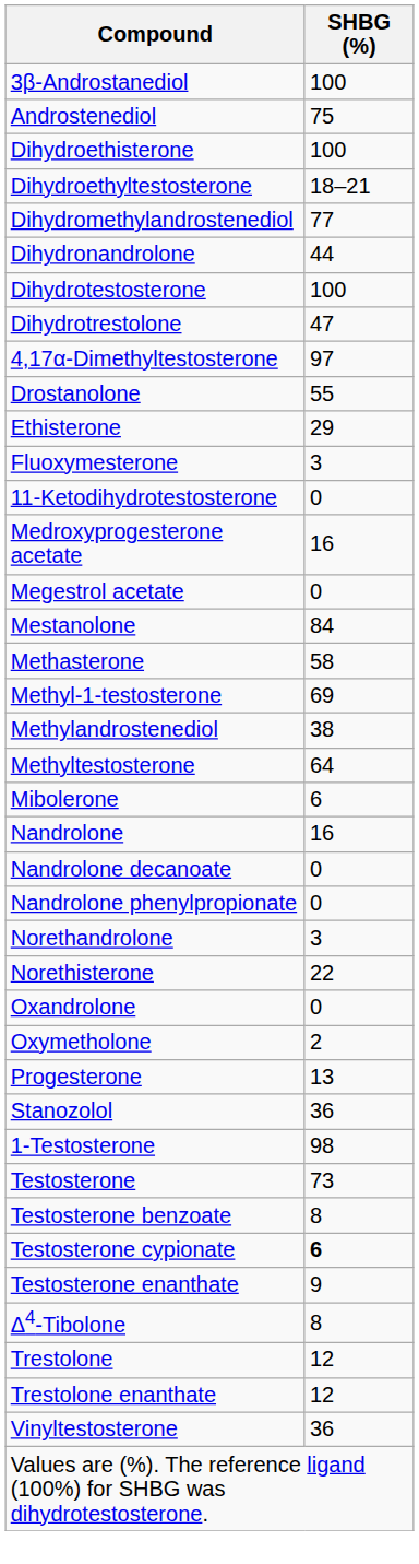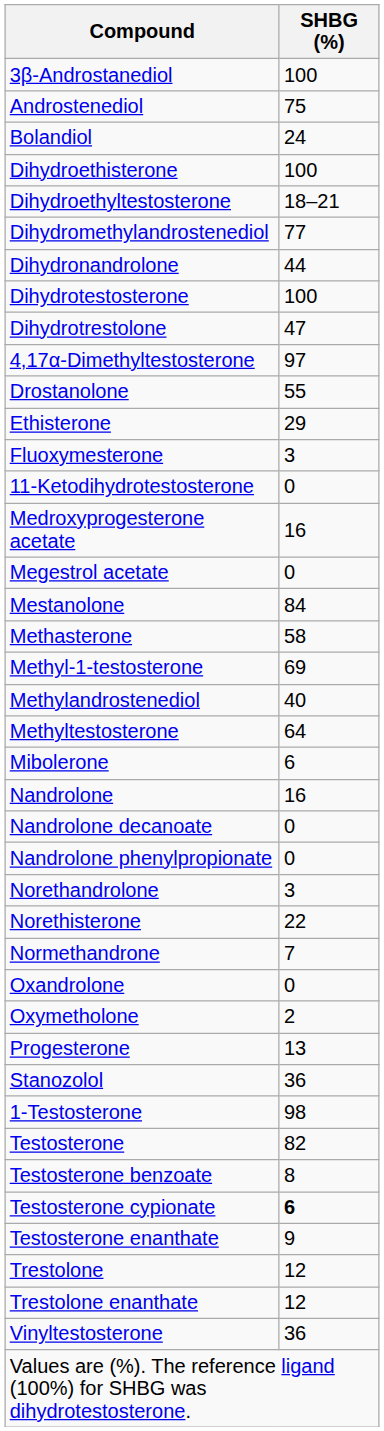 <table class="wikitable center sortable mw-collapsible mw-collapsed" style="width:300px; text-align:left; margin-left:auto; margin-right:auto; border:none;">
 <tr>
 <th>Compound</th>
 <th data-sort-type="number">SHBG (%)</th>
 </tr>
 <tr>
 <td><a href='#'>3β-Androstanediol</a></td>
 <td>100</td>
 </tr>
 <tr>
 <td><a href='#'>Androstenediol</a></td>
 <td>75</td>
+</tr>
+<tr>
+<td><a href='#'>Bolandiol</a></td>
+<td>24</td>
 </tr>
 <tr>
 <td><a href='#'>Dihydroethisterone</a></td>
 <td>100</td>
 </tr>
 <tr>
 <td><a href='#'>Dihydroethyltestosterone</a></td>
 <td>18–21</td>
 </tr>
 <tr>
 <td><a href='#'>Dihydromethylandrostenediol</a></td>
 <td>77</td>
 </tr>
 <tr>
 <td><a href='#'>Dihydronandrolone</a></td>
 <td>44</td>
 </tr>
 <tr>
 <td><a href='#'>Dihydrotestosterone</a></td>
 <td>100</td>
 </tr>
 <tr>
 <td><a href='#'>Dihydrotrestolone</a></td>
 <td>47</td>
 </tr>
 <tr>
 <td><a href='#'>4,17α-Dimethyltestosterone</a></td>
 <td>97</td>
 </tr>
 <tr>
 <td><a href='#'>Drostanolone</a></td>
 <td>55</td>
 </tr>
 <tr>
 <td><a href='#'>Ethisterone</a></td>
 <td>29</td>
 </tr>
 <tr>
 <td><a href='#'>Fluoxymesterone</a></td>
 <td>3</td>
 </tr>
 <tr>
 <td><a href='#'>11-Ketodihydrotestosterone</a></td>
 <td>0</td>
 </tr>
 <tr>
 <td><a href='#'>Medroxyprogesterone acetate</a></td>
 <td>16</td>
 </tr>
 <tr>
 <td><a href='#'>Megestrol acetate</a></td>
 <td>0</td>
 </tr>
 <tr>
 <td><a href='#'>Mestanolone</a></td>
 <td>84</td>
 </tr>
 <tr>
 <td><a href='#'>Methasterone</a></td>
 <td>58</td>
 </tr>
 <tr>
 <td><a href='#'>Methyl-1-testosterone</a></td>
 <td>69</td>
 </tr>
 <tr>
 <td><a href='#'>Methylandrostenediol</a></td>
-<td>38</td>
+<td>40</td>
 </tr>
 <tr>
 <td><a href='#'>Methyltestosterone</a></td>
 <td>64</td>
 </tr>
 <tr>
 <td><a href='#'>Mibolerone</a></td>
 <td>6</td>
 </tr>
 <tr>
 <td><a href='#'>Nandrolone</a></td>
 <td>16</td>
 </tr>
 <tr>
 <td><a href='#'>Nandrolone decanoate</a></td>
 <td>0</td>
 </tr>
 <tr>
 <td><a href='#'>Nandrolone phenylpropionate</a></td>
 <td>0</td>
 </tr>
 <tr>
 <td><a href='#'>Norethandrolone</a></td>
 <td>3</td>
 </tr>
 <tr>
 <td><a href='#'>Norethisterone</a></td>
 <td>22</td>
 </tr>
 <tr>
+<td><a href='#'>Normethandrone</a></td>
+<td>7</td>
+</tr>
+<tr>
 <td><a href='#'>Oxandrolone</a></td>
 <td>0</td>
 </tr>
 <tr>
 <td><a href='#'>Oxymetholone</a></td>
 <td>2</td>
 </tr>
 <tr>
 <td><a href='#'>Progesterone</a></td>
 <td>13</td>
 </tr>
 <tr>
 <td><a href='#'>Stanozolol</a></td>
 <td>36</td>
 </tr>
 <tr>
 <td><a href='#'>1-Testosterone</a></td>
 <td>98</td>
 </tr>
 <tr>
 <td><a href='#'>Testosterone</a></td>
-<td>73</td>
+<td>82</td>
 </tr>
 <tr>
 <td><a href='#'>Testosterone benzoate</a></td>
 <td>8</td>
 </tr>
 <tr>
 <td><a href='#'>Testosterone cypionate</a></td>
 <td><strong>6</strong></td>
 </tr>
 <tr>
 <td><a href='#'>Testosterone enanthate</a></td>
 <td>9</td>
-</tr>
-<tr>
-<td><a href='#'>Δ<sup>4</sup>-Tibolone</a></td>
-<td>8</td>
 </tr>
 <tr>
 <td><a href='#'>Trestolone</a></td>
 <td>12</td>
 </tr>
 <tr>
 <td><a href='#'>Trestolone enanthate</a></td>
 <td>12</td>
 </tr>
 <tr>
 <td><a href='#'>Vinyltestosterone</a></td>
 <td>36</td>
 </tr>
 <tr class="sortbottom">
 <td colspan="2" style="width: 1px;">Values are  (%). The reference <a href='#'>ligand</a> (100%) for SHBG was <a href='#'>dihydrotestosterone</a>.</td>
 </tr>
 </table>
